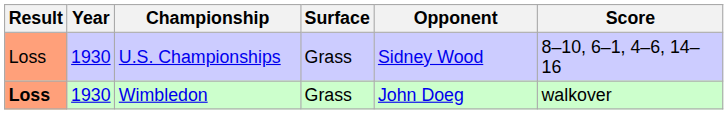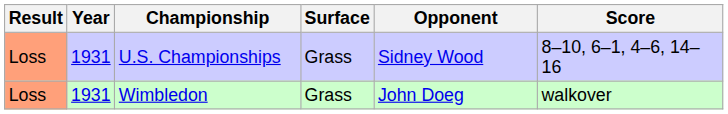 <table class='sortable wikitable'>
 <tr>
 <th style="width:40px">Result</th>
 <th style="width:35px">Year</th>
 <th style="width:160px">Championship</th>
 <th style="width:50px">Surface</th>
 <th style="width:140px">Opponent</th>
 <th style="width:160px" class="unsortable">Score</th>
 </tr>
 <tr style="background:#ccccff">
 <td style="background:#FFA07A">Loss</td>
-<td><a href='#'>1930</a></td>
+<td><a href='#'>1931</a></td>
 <td><a href='#'>U.S. Championships</a></td>
 <td>Grass</td>
 <td> <a href='#'>Sidney Wood</a></td>
 <td>8–10, 6–1, 4–6, 14–16</td>
 </tr>
 <tr style="background:#ccffcc">
-<td style="background:#FFA07A"><strong>Loss</strong></td>
-<td><a href='#'>1930</a></td>
+<td style="background:#FFA07A">Loss</td>
+<td><a href='#'>1931</a></td>
 <td><a href='#'>Wimbledon</a></td>
 <td>Grass</td>
 <td> <a href='#'>John Doeg</a></td>
 <td>walkover</td>
 </tr>
 </table>
